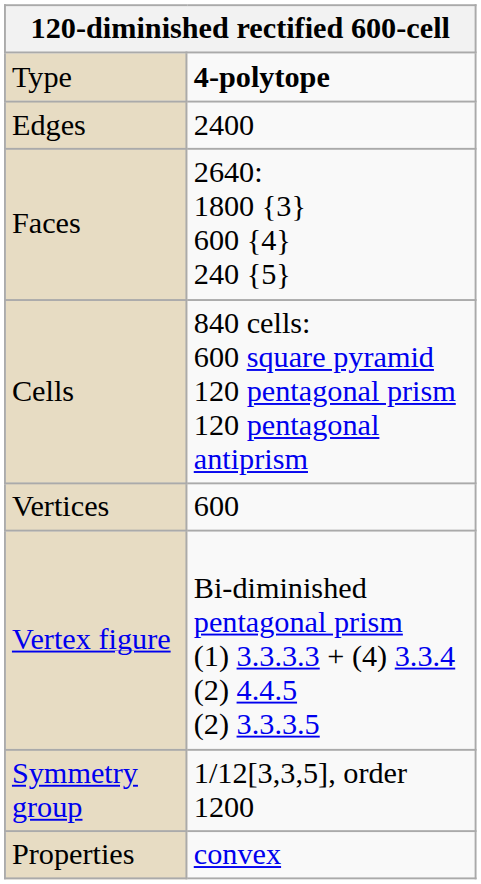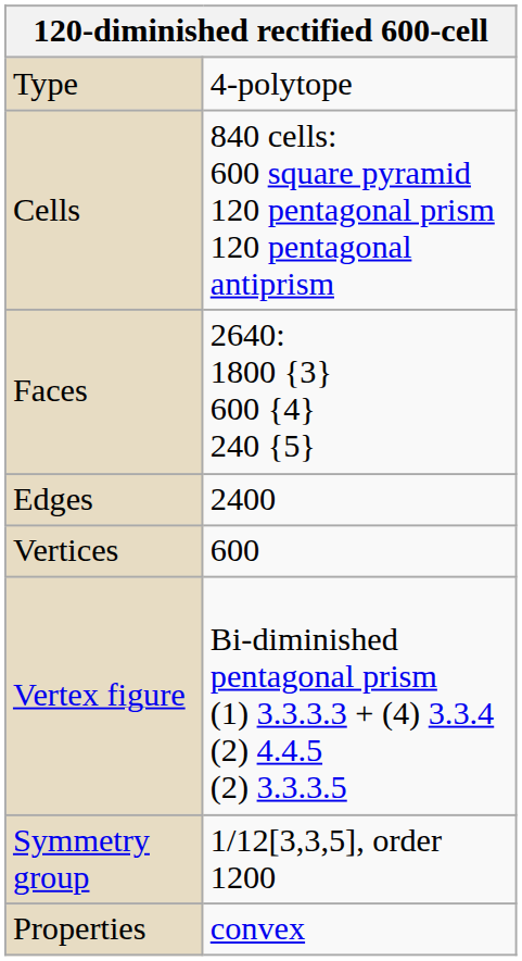 <table class="wikitable" style="float:right; margin-left:8px; width:250px">
 <tr>
 <th bgcolor=#e7dcc3 colspan=2>120-diminished rectified 600-cell</th>
 </tr>
 <tr>
 <td bgcolor=#e7dcc3>Type</td>
-<td><strong>4-polytope</strong></td>
+<td>4-polytope</td>
 </tr>
 <tr>
-<td bgcolor=#e7dcc3>Edges</td>
-<td>2400</td>
+<td bgcolor=#e7dcc3>Cells</td>
+<td>840 cells:<br>600 <a href='#'>square pyramid</a><br>120 <a href='#'>pentagonal prism</a><br>120 <a href='#'>pentagonal antiprism</a></td>
 </tr>
 <tr>
 <td bgcolor=#e7dcc3>Faces</td>
 <td>2640:<br>1800 {3}<br>600 {4}<br>240 {5}</td>
 </tr>
 <tr>
-<td bgcolor=#e7dcc3>Cells</td>
-<td>840 cells:<br>600 <a href='#'>square pyramid</a><br>120 <a href='#'>pentagonal prism</a><br>120 <a href='#'>pentagonal antiprism</a></td>
+<td bgcolor=#e7dcc3>Edges</td>
+<td>2400</td>
 </tr>
 <tr>
 <td bgcolor=#e7dcc3>Vertices</td>
 <td>600</td>
 </tr>
 <tr>
 <td bgcolor=#e7dcc3><a href='#'>Vertex figure</a></td>
 <td><br>Bi-diminished <a href='#'>pentagonal prism</a><br>(1) <a href='#'>3.3.3.3</a> + (4) <a href='#'>3.3.4</a> <br>(2) <a href='#'>4.4.5</a> <br>(2) <a href='#'>3.3.3.5</a> </td>
 </tr>
 <tr>
 <td bgcolor=#e7dcc3><a href='#'>Symmetry group</a></td>
 <td>1/12[3,3,5], order 1200</td>
 </tr>
 <tr>
 <td bgcolor=#e7dcc3>Properties</td>
 <td><a href='#'>convex</a></td>
 </tr>
 </table>
